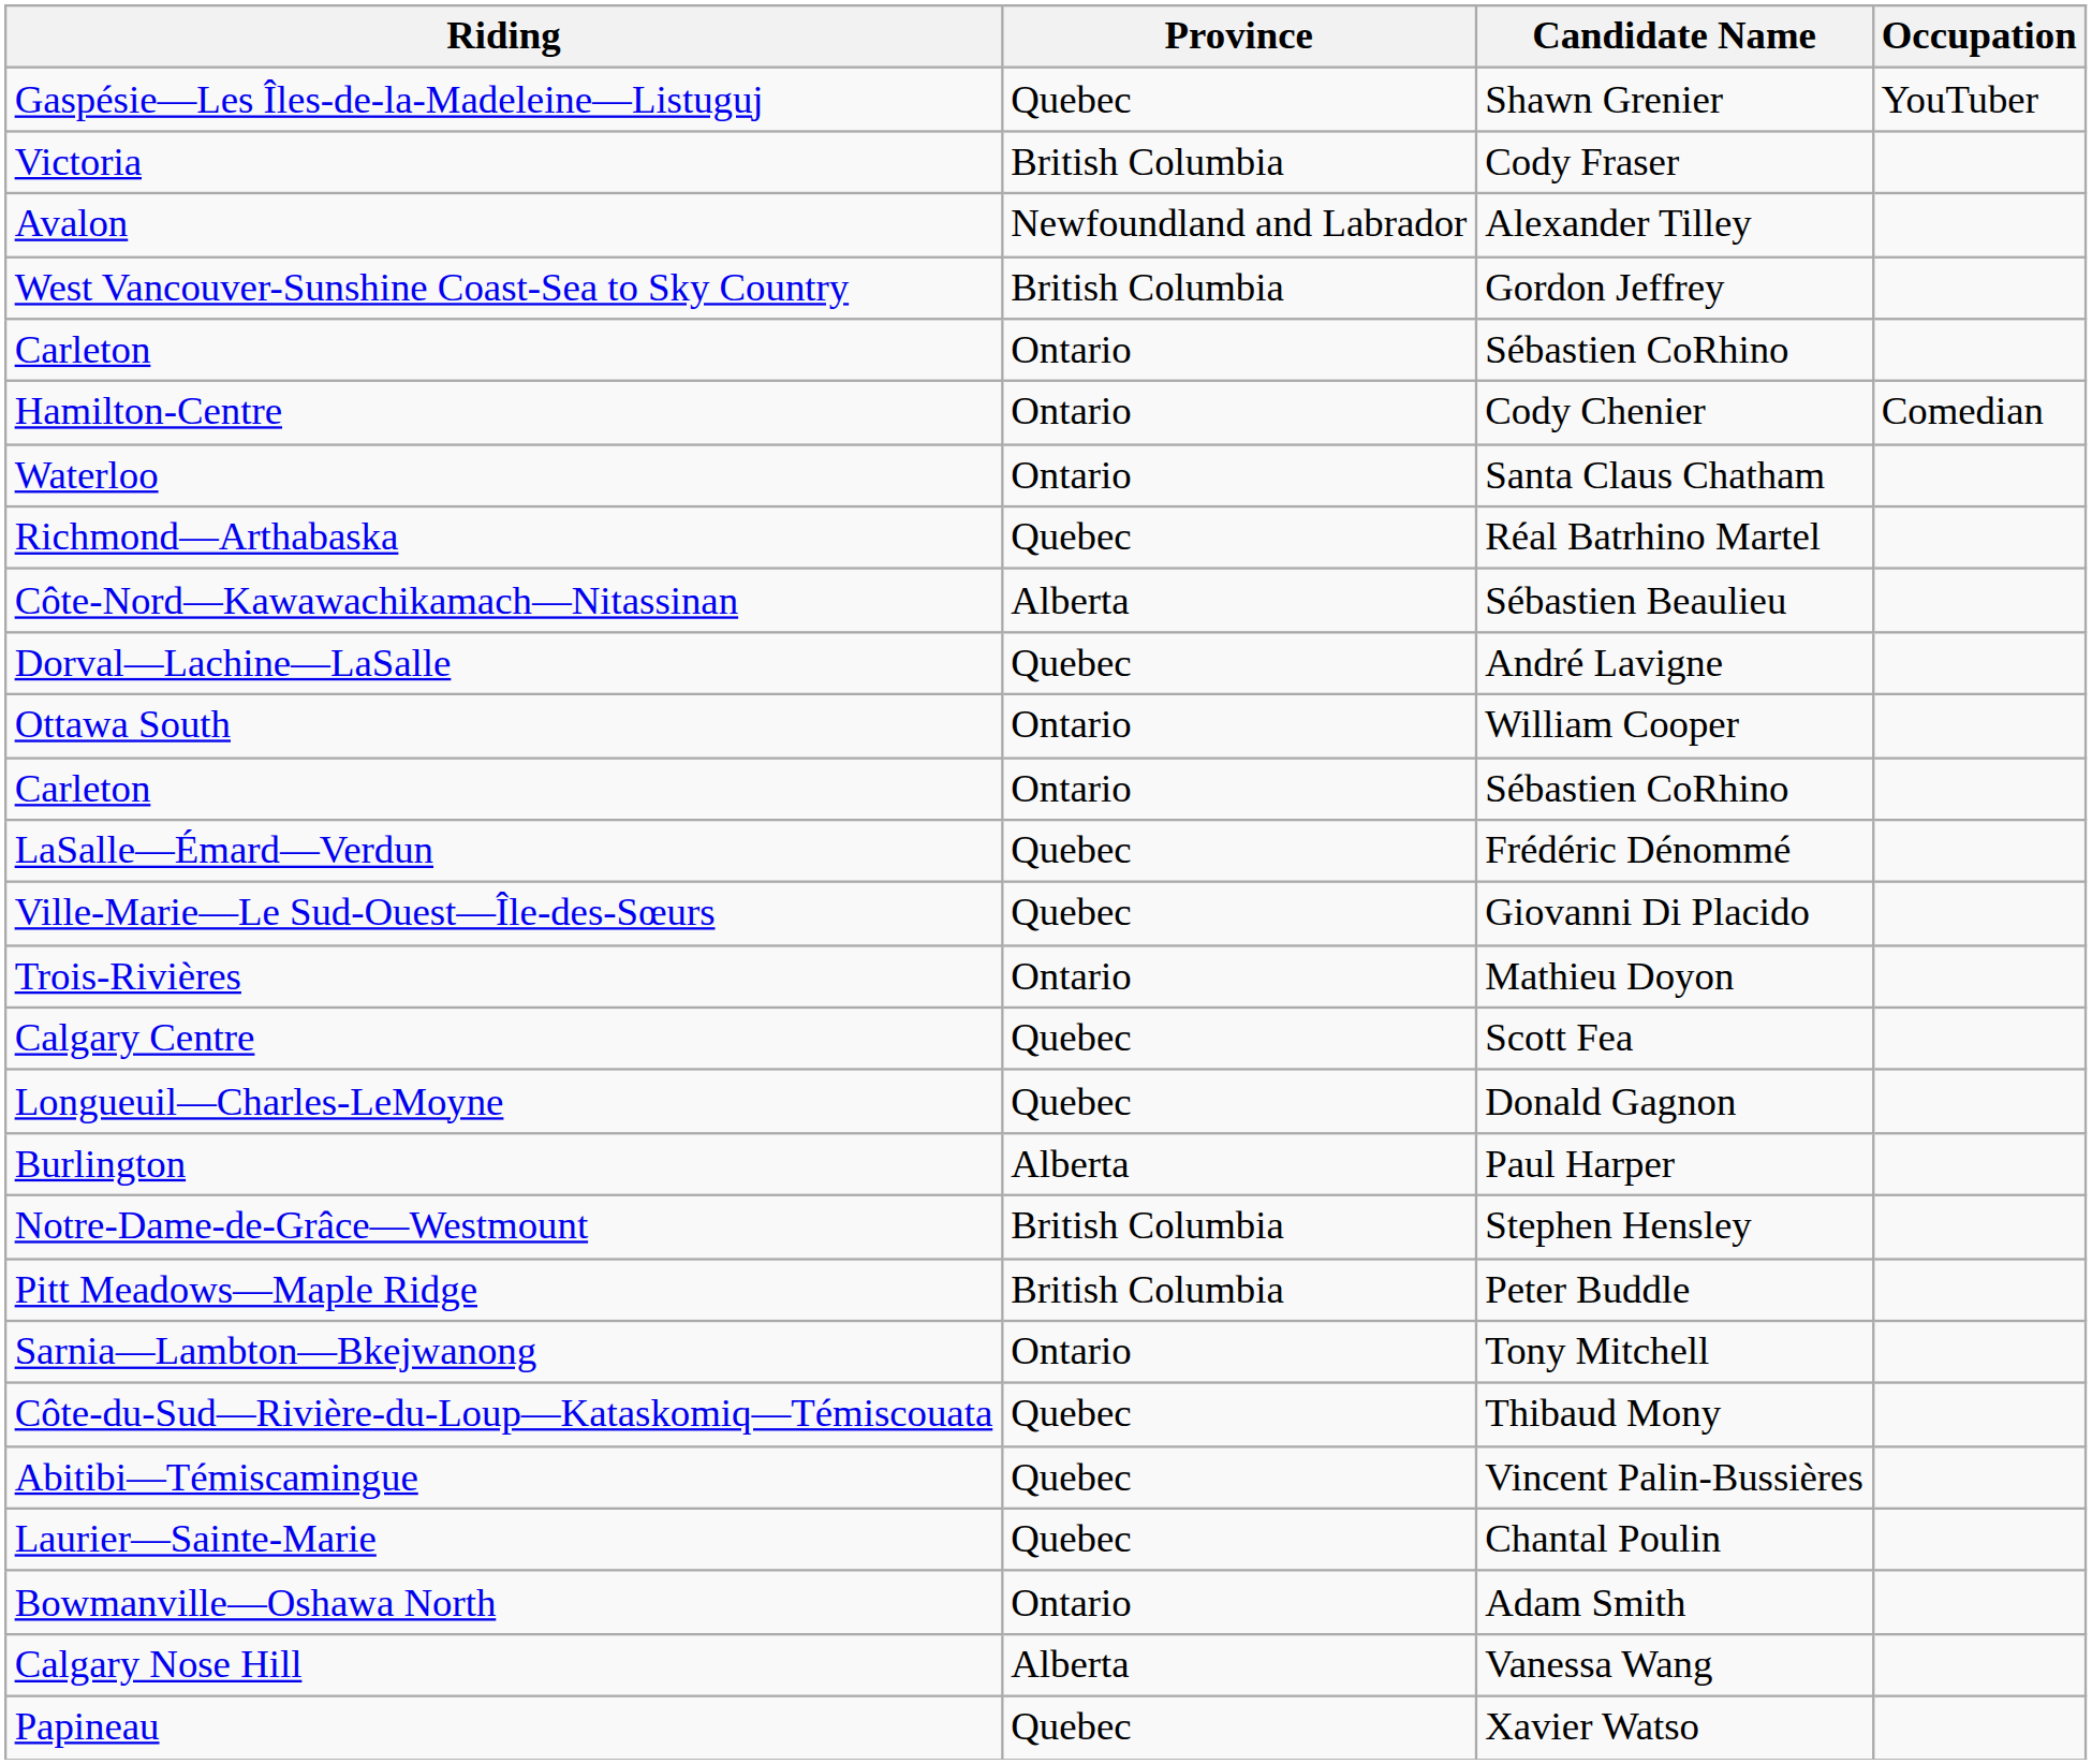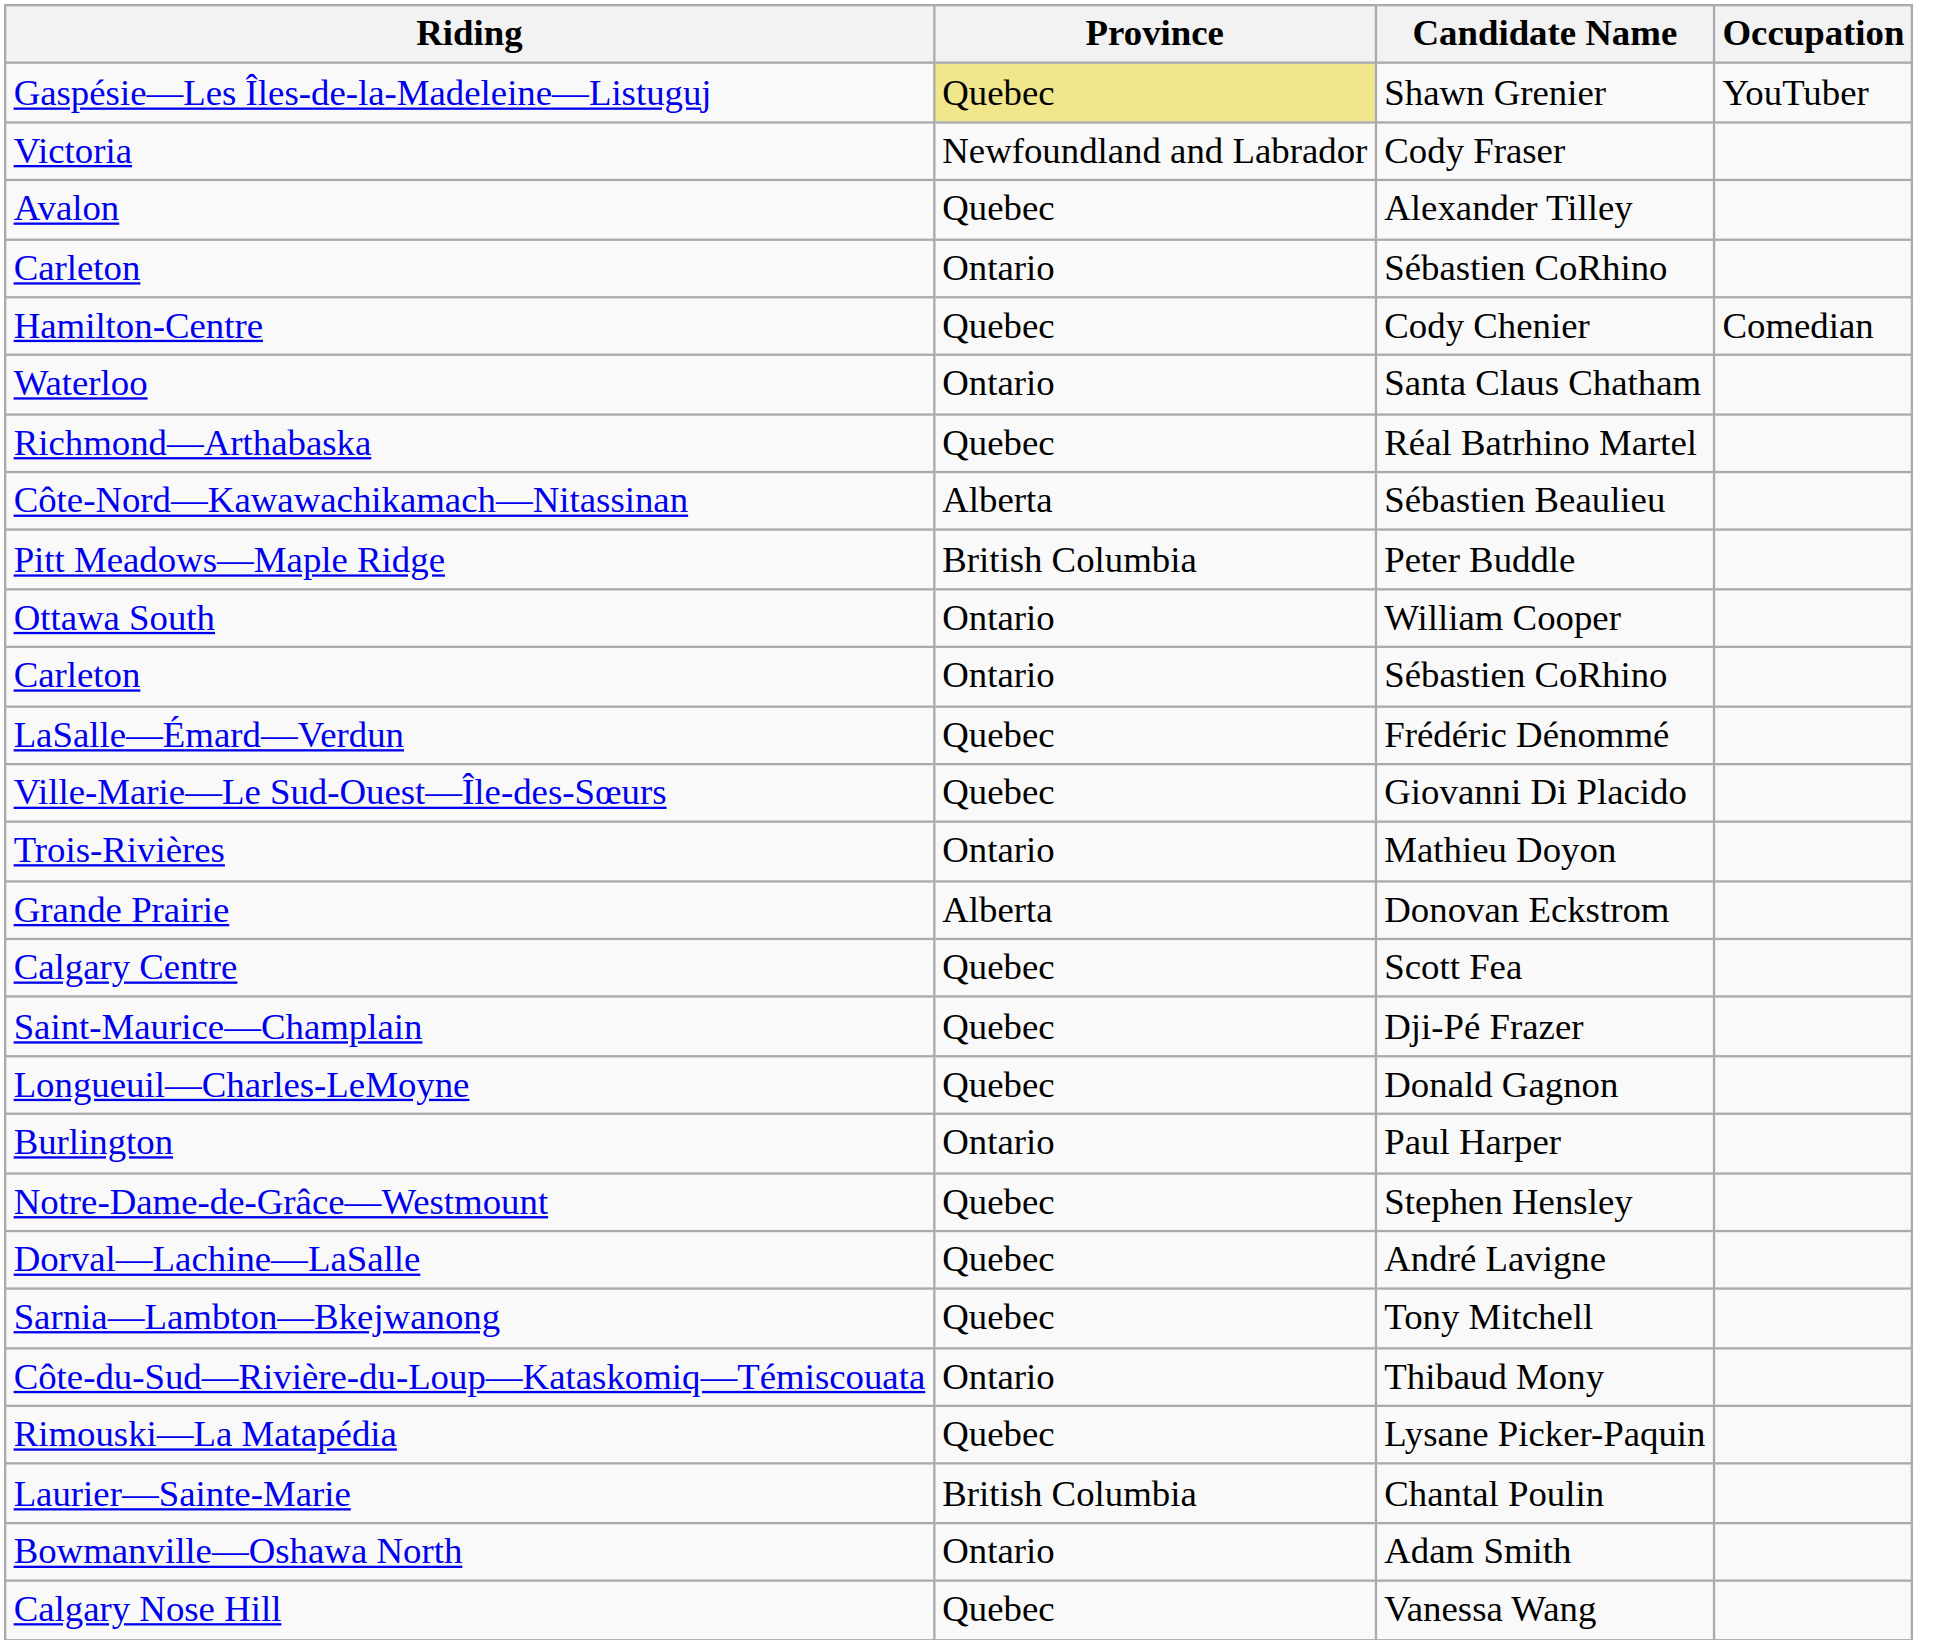 <table class="wikitable sortable">
 <tr>
 <th>Riding</th>
 <th>Province</th>
 <th>Candidate Name</th>
 <th>Occupation</th>
 </tr>
 <tr>
 <td><a href='#'>Gaspésie—Les Îles-de-la-Madeleine—Listuguj</a></td>
-<td>Quebec</td>
+<td style="background: khaki;">Quebec</td>
 <td>Shawn Grenier</td>
 <td>YouTuber</td>
 </tr>
 <tr>
 <td><a href='#'>Victoria</a></td>
-<td>British Columbia</td>
+<td>Newfoundland and Labrador</td>
 <td>Cody Fraser</td>
 <td></td>
 </tr>
 <tr>
 <td><a href='#'>Avalon</a></td>
-<td>Newfoundland and Labrador</td>
+<td>Quebec</td>
 <td>Alexander Tilley</td>
-<td></td>
-</tr>
-<tr>
-<td><a href='#'>West Vancouver-Sunshine Coast-Sea to Sky Country</a></td>
-<td>British Columbia</td>
-<td>Gordon Jeffrey</td>
 <td></td>
 </tr>
 <tr>
 <td><a href='#'>Carleton</a></td>
 <td>Ontario</td>
 <td>Sébastien CoRhino</td>
 <td></td>
 </tr>
 <tr>
 <td><a href='#'>Hamilton-Centre</a></td>
-<td>Ontario</td>
+<td>Quebec</td>
 <td>Cody Chenier</td>
 <td>Comedian</td>
 </tr>
 <tr>
 <td><a href='#'>Waterloo</a></td>
 <td>Ontario</td>
 <td>Santa Claus Chatham</td>
 <td></td>
 </tr>
 <tr>
 <td><a href='#'>Richmond—Arthabaska</a></td>
 <td>Quebec</td>
 <td>Réal Batrhino Martel</td>
 <td></td>
 </tr>
 <tr>
 <td><a href='#'>Côte-Nord—Kawawachikamach—Nitassinan</a></td>
 <td>Alberta</td>
 <td>Sébastien Beaulieu</td>
 <td></td>
 </tr>
 <tr>
-<td><a href='#'>Dorval—Lachine—LaSalle</a></td>
-<td>Quebec</td>
-<td>André Lavigne</td>
+<td><a href='#'>Pitt Meadows—Maple Ridge</a></td>
+<td>British Columbia</td>
+<td>Peter Buddle</td>
 <td></td>
 </tr>
 <tr>
 <td><a href='#'>Ottawa South</a></td>
 <td>Ontario</td>
 <td>William Cooper</td>
 <td></td>
 </tr>
 <tr>
 <td><a href='#'>Carleton</a></td>
 <td>Ontario</td>
 <td>Sébastien CoRhino</td>
 <td></td>
 </tr>
 <tr>
 <td><a href='#'>LaSalle—Émard—Verdun</a></td>
 <td>Quebec</td>
 <td>Frédéric Dénommé</td>
 <td></td>
 </tr>
 <tr>
 <td><a href='#'>Ville-Marie—Le Sud-Ouest—Île-des-Sœurs</a></td>
 <td>Quebec</td>
 <td>Giovanni Di Placido</td>
 <td></td>
 </tr>
 <tr>
 <td><a href='#'>Trois-Rivières</a></td>
 <td>Ontario</td>
 <td>Mathieu Doyon</td>
 <td></td>
 </tr>
 <tr>
+<td><a href='#'>Grande Prairie</a></td>
+<td>Alberta</td>
+<td>Donovan Eckstrom</td>
+<td></td>
+</tr>
+<tr>
 <td><a href='#'>Calgary Centre</a></td>
 <td>Quebec</td>
 <td>Scott Fea</td>
+<td></td>
+</tr>
+<tr>
+<td><a href='#'>Saint-Maurice—Champlain</a></td>
+<td>Quebec</td>
+<td>Dji-Pé Frazer</td>
 <td></td>
 </tr>
 <tr>
 <td><a href='#'>Longueuil—Charles-LeMoyne</a></td>
 <td>Quebec</td>
 <td>Donald Gagnon</td>
 <td></td>
 </tr>
 <tr>
 <td><a href='#'>Burlington</a></td>
-<td>Alberta</td>
+<td>Ontario</td>
 <td>Paul Harper</td>
 <td></td>
 </tr>
 <tr>
 <td><a href='#'>Notre-Dame-de-Grâce—Westmount</a></td>
-<td>British Columbia</td>
+<td>Quebec</td>
 <td>Stephen Hensley</td>
 <td></td>
 </tr>
 <tr>
-<td><a href='#'>Pitt Meadows—Maple Ridge</a></td>
-<td>British Columbia</td>
-<td>Peter Buddle</td>
+<td><a href='#'>Dorval—Lachine—LaSalle</a></td>
+<td>Quebec</td>
+<td>André Lavigne</td>
 <td></td>
 </tr>
 <tr>
 <td><a href='#'>Sarnia—Lambton—Bkejwanong</a></td>
-<td>Ontario</td>
+<td>Quebec</td>
 <td>Tony Mitchell</td>
 <td></td>
 </tr>
 <tr>
 <td><a href='#'>Côte-du-Sud—Rivière-du-Loup—Kataskomiq—Témiscouata</a></td>
-<td>Quebec</td>
+<td>Ontario</td>
 <td>Thibaud Mony</td>
 <td></td>
 </tr>
 <tr>
-<td><a href='#'>Abitibi—Témiscamingue</a></td>
+<td><a href='#'>Rimouski—La Matapédia</a></td>
 <td>Quebec</td>
-<td>Vincent Palin-Bussières</td>
+<td>Lysane Picker-Paquin</td>
 <td></td>
 </tr>
 <tr>
 <td><a href='#'>Laurier—Sainte-Marie</a></td>
-<td>Quebec</td>
+<td>British Columbia</td>
 <td>Chantal Poulin</td>
 <td></td>
 </tr>
 <tr>
 <td><a href='#'>Bowmanville—Oshawa North</a></td>
 <td>Ontario</td>
 <td>Adam Smith</td>
 <td></td>
 </tr>
 <tr>
 <td><a href='#'>Calgary Nose Hill</a></td>
-<td>Alberta</td>
+<td>Quebec</td>
 <td>Vanessa Wang</td>
-<td></td>
-</tr>
-<tr>
-<td><a href='#'>Papineau</a></td>
-<td>Quebec</td>
-<td>Xavier Watso</td>
 <td></td>
 </tr>
 <tr>
 </tr>
 </table>
